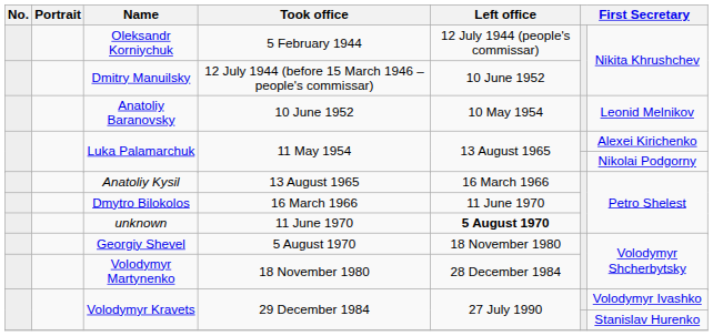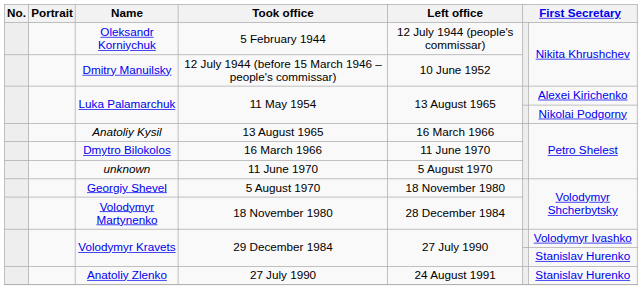 <table class="wikitable" style="text-align:center; font-size:100%;">
 <tr>
 <th>No.</th>
 <th>Portrait</th>
 <th>Name</th>
 <th>Took office</th>
 <th>Left office</th>
 <th colspan="2"><a href='#'>First Secretary</a></th>
 </tr>
 <tr>
 <th style="background: #EEEEEE;"></th>
 <td></td>
 <td><a href='#'>Oleksandr Korniychuk</a></td>
 <td>5 February 1944</td>
 <td>12 July 1944 (people's commissar)</td>
 <td rowspan=2 style="background:#EEEEEE;"></td>
 <td rowspan=2><a href='#'>Nikita Khrushchev</a></td>
 </tr>
 <tr>
 <th style="background: #EEEEEE;"></th>
 <td></td>
 <td><a href='#'>Dmitry Manuilsky</a></td>
 <td>12 July 1944 (before 15 March 1946 – people's commissar)</td>
 <td>10 June 1952</td>
-</tr>
-<tr>
-<th style="background: #EEEEEE;"></th>
-<td></td>
-<td><a href='#'>Anatoliy Baranovsky</a></td>
-<td>10 June 1952</td>
-<td>10 May 1954</td>
-<td rowspan=1 style="background:#EEEEEE;"></td>
-<td rowspan=1><a href='#'>Leonid Melnikov</a></td>
 </tr>
 <tr>
 <th rowspan=3 style="background: #EEEEEE;"></th>
 <td rowspan=3></td>
 <td rowspan=3><a href='#'>Luka Palamarchuk</a></td>
 <td rowspan=3>11 May 1954</td>
 <td rowspan=3>13 August 1965</td>
 <td rowspan=1 style="background:#EEEEEE;"></td>
 <td rowspan=1><a href='#'>Alexei Kirichenko</a></td>
 </tr>
 <tr>
 <td rowspan=1 style="background:#EEEEEE;"></td>
 <td rowspan=1><a href='#'>Nikolai Podgorny</a></td>
 </tr>
 <tr>
 <td rowspan=5 style="background:#EEEEEE;"></td>
 <td rowspan=5><a href='#'>Petro Shelest</a></td>
 </tr>
 <tr>
 <th style="background: #EEEEEE;"></th>
 <td></td>
 <td><em>Anatoliy Kysil</em></td>
 <td>13 August 1965</td>
 <td>16 March 1966</td>
 </tr>
 <tr>
 <th style="background: #EEEEEE;"></th>
 <td></td>
 <td><a href='#'>Dmytro Bilokolos</a></td>
 <td>16 March 1966</td>
 <td>11 June 1970</td>
 </tr>
 <tr>
 <th style="background: #EEEEEE;"></th>
 <td></td>
 <td><em>unknown</em></td>
 <td>11 June 1970</td>
-<td><strong>5 August 1970</strong></td>
+<td>5 August 1970</td>
 </tr>
 <tr>
 <th rowspan=2 style="background: #EEEEEE;"></th>
 <td rowspan=2></td>
 <td rowspan=2><a href='#'>Georgiy Shevel</a></td>
 <td rowspan=2>5 August 1970</td>
 <td rowspan=2>18 November 1980</td>
 </tr>
 <tr>
 <td rowspan=3 style="background:#EEEEEE;"></td>
 <td rowspan=3><a href='#'>Volodymyr Shcherbytsky</a></td>
 </tr>
 <tr>
 <th style="background: #EEEEEE;"></th>
 <td></td>
 <td><a href='#'>Volodymyr Martynenko</a></td>
 <td>18 November 1980</td>
 <td>28 December 1984</td>
 </tr>
 <tr>
 <th style="background: #EEEEEE;" rowspan=3></th>
 <td rowspan=3></td>
 <td rowspan=3><a href='#'>Volodymyr Kravets</a></td>
 <td rowspan=3>29 December 1984</td>
 <td rowspan=3>27 July 1990</td>
 </tr>
 <tr>
 <td rowspan=1 style="background:#EEEEEE;"></td>
 <td rowspan=1><a href='#'>Volodymyr Ivashko</a></td>
 </tr>
 <tr>
 <td rowspan=1 style="background:#EEEEEE;"></td>
 <td rowspan=1><a href='#'>Stanislav Hurenko</a></td>
 </tr>
 <tr>
+<th style="background: #EEEEEE;"></th>
+<td></td>
+<td><a href='#'>Anatoliy Zlenko</a></td>
+<td>27 July 1990</td>
+<td>24 August 1991</td>
+<td rowspan=1 style="background:#EEEEEE;"></td>
+<td rowspan=1><a href='#'>Stanislav Hurenko</a></td>
+</tr>
+<tr>
 </tr>
 </table>
